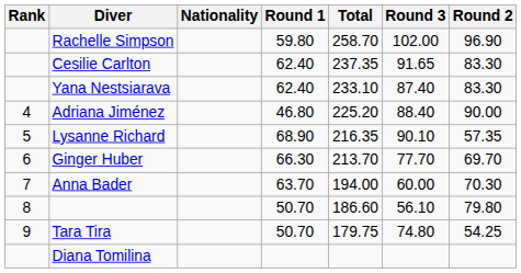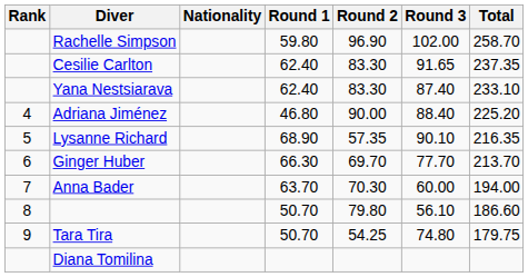 <table class="wikitable sortable" style="text-align:center">
 <tr>
 <th>Rank</th>
 <th>Diver</th>
 <th>Nationality</th>
 <th>Round 1</th>
+<th>Round 2</th>
+<th>Round 3</th>
 <th>Total</th>
-<th>Round 3</th>
-<th>Round 2</th>
 </tr>
 <tr>
 <td></td>
 <td align=left><a href='#'>Rachelle Simpson</a></td>
 <td align=left></td>
 <td>59.80</td>
+<td>96.90</td>
+<td>102.00</td>
 <td>258.70</td>
-<td>102.00</td>
-<td>96.90</td>
 </tr>
 <tr>
 <td></td>
 <td align=left><a href='#'>Cesilie Carlton</a></td>
 <td align=left></td>
 <td>62.40</td>
+<td>83.30</td>
+<td>91.65</td>
 <td>237.35</td>
-<td>91.65</td>
-<td>83.30</td>
 </tr>
 <tr>
 <td></td>
 <td align=left><a href='#'>Yana Nestsiarava</a></td>
 <td align=left></td>
 <td>62.40</td>
+<td>83.30</td>
+<td>87.40</td>
 <td>233.10</td>
-<td>87.40</td>
-<td>83.30</td>
 </tr>
 <tr>
 <td>4</td>
 <td align=left><a href='#'>Adriana Jiménez</a></td>
 <td align=left></td>
 <td>46.80</td>
+<td>90.00</td>
+<td>88.40</td>
 <td>225.20</td>
-<td>88.40</td>
-<td>90.00</td>
 </tr>
 <tr>
 <td>5</td>
 <td align=left><a href='#'>Lysanne Richard</a></td>
 <td align=left></td>
 <td>68.90</td>
+<td>57.35</td>
+<td>90.10</td>
 <td>216.35</td>
-<td>90.10</td>
-<td>57.35</td>
 </tr>
 <tr>
 <td>6</td>
 <td align=left><a href='#'>Ginger Huber</a></td>
 <td align=left></td>
 <td>66.30</td>
+<td>69.70</td>
+<td>77.70</td>
 <td>213.70</td>
-<td>77.70</td>
-<td>69.70</td>
 </tr>
 <tr>
 <td>7</td>
 <td align=left><a href='#'>Anna Bader</a></td>
 <td align=left></td>
 <td>63.70</td>
+<td>70.30</td>
+<td>60.00</td>
 <td>194.00</td>
-<td>60.00</td>
-<td>70.30</td>
 </tr>
 <tr>
 <td>8</td>
 <td align=left></td>
 <td align=left></td>
 <td>50.70</td>
+<td>79.80</td>
+<td>56.10</td>
 <td>186.60</td>
-<td>56.10</td>
-<td>79.80</td>
 </tr>
 <tr>
 <td>9</td>
 <td align=left><a href='#'>Tara Tira</a></td>
 <td align=left></td>
 <td>50.70</td>
+<td>54.25</td>
+<td>74.80</td>
 <td>179.75</td>
-<td>74.80</td>
-<td>54.25</td>
 </tr>
 <tr>
 <td></td>
 <td align=left><a href='#'>Diana Tomilina</a></td>
 <td align=left></td>
 <td></td>
 <td></td>
 <td></td>
 <td></td>
 </tr>
 </table>
